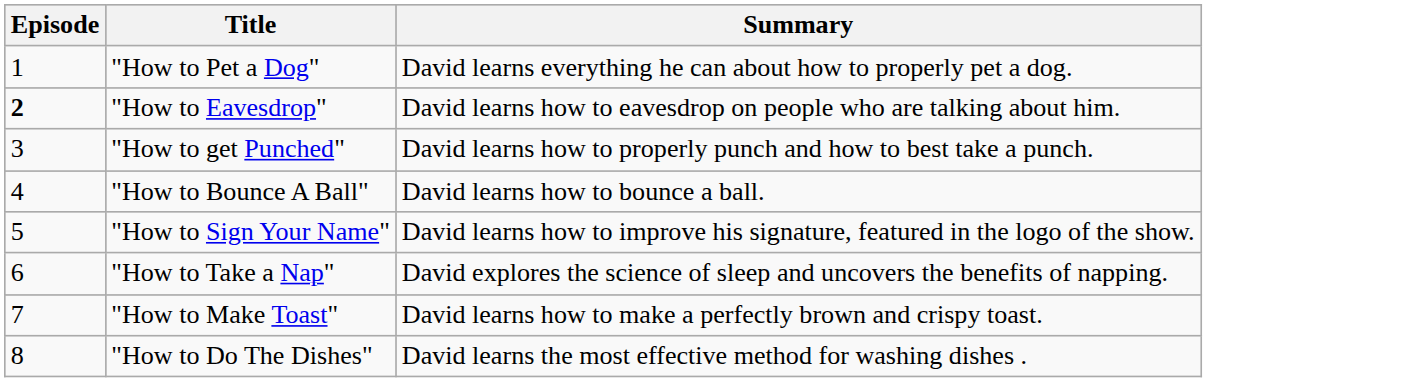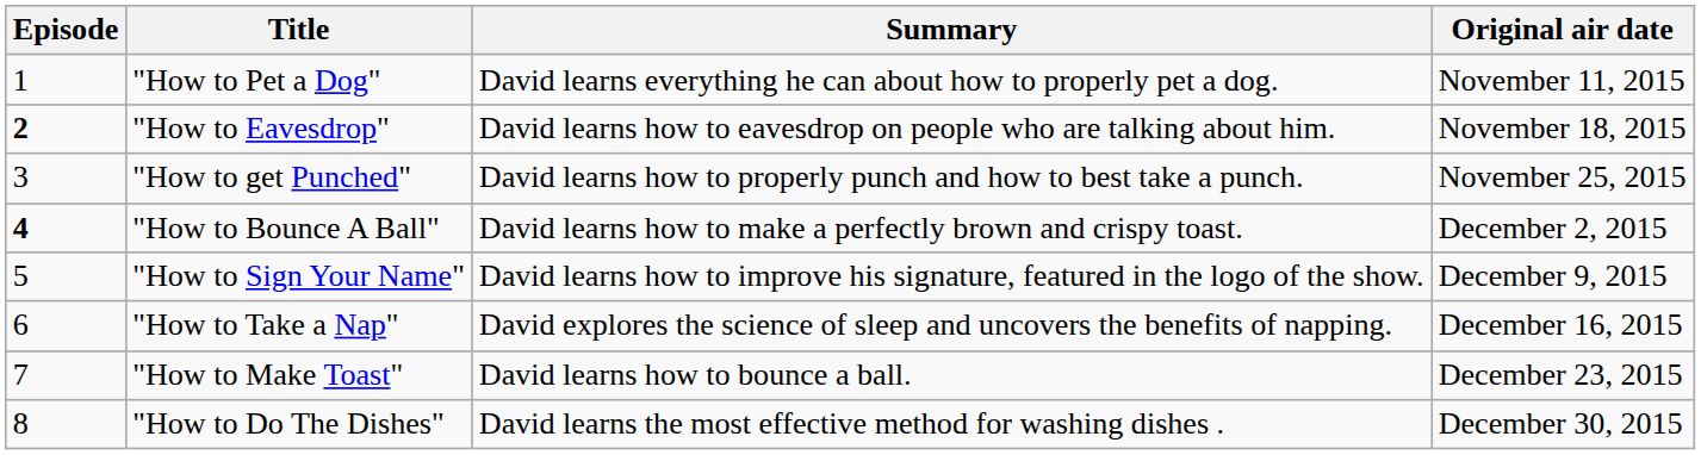 <table class="wikitable">
 <tr>
 <th>Episode</th>
 <th>Title</th>
 <th>Summary</th>
+<th>Original air date</th>
 </tr>
 <tr>
 <td>1</td>
 <td>"How to Pet a <a href='#'>Dog</a>"</td>
 <td>David learns everything he can about how to properly pet a dog.</td>
+<td>November 11, 2015</td>
 </tr>
 <tr>
 <td><strong>2</strong></td>
 <td>"How to <a href='#'>Eavesdrop</a>"</td>
 <td>David learns how to eavesdrop on people who are talking about him.</td>
+<td>November 18, 2015</td>
 </tr>
 <tr>
 <td>3</td>
 <td>"How to get <a href='#'>Punched</a>"</td>
 <td>David learns how to properly punch and how to best take a punch.</td>
+<td>November 25, 2015</td>
 </tr>
 <tr>
-<td>4</td>
+<td><strong>4</strong></td>
 <td>"How to Bounce A Ball"</td>
-<td>David learns how to bounce a ball.</td>
+<td>David learns how to make a perfectly brown and crispy toast.</td>
+<td>December 2, 2015</td>
 </tr>
 <tr>
 <td>5</td>
 <td>"How to <a href='#'>Sign Your Name</a>"</td>
 <td>David learns how to improve his signature, featured in the logo of the show.</td>
+<td>December 9, 2015</td>
 </tr>
 <tr>
 <td>6</td>
 <td>"How to Take a <a href='#'>Nap</a>"</td>
 <td>David explores the science of sleep and uncovers the benefits of napping.</td>
+<td>December 16, 2015</td>
 </tr>
 <tr>
 <td>7</td>
 <td>"How to Make <a href='#'>Toast</a>"</td>
-<td>David learns how to make a perfectly brown and crispy toast.</td>
+<td>David learns how to bounce a ball.</td>
+<td>December 23, 2015</td>
 </tr>
 <tr>
 <td>8</td>
 <td>"How to Do The Dishes"</td>
 <td>David learns the most effective method for washing dishes .</td>
+<td>December 30, 2015</td>
 </tr>
 </table>
